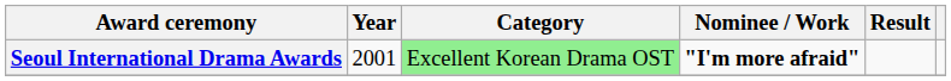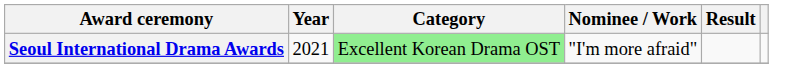 <table class="wikitable plainrowheaders sortable">
 <tr>
 <th scope="col">Award ceremony</th>
 <th scope="col">Year</th>
 <th scope="col">Category</th>
 <th scope="col">Nominee / Work</th>
 <th scope="col">Result</th>
 <th scope="col" class="unsortable"></th>
 </tr>
 <tr>
 <th scope="row"><a href='#'>Seoul International Drama Awards</a></th>
-<td style="text-align:center">2001</td>
+<td style="text-align:center">2021</td>
 <td style="background: lightgreen;">Excellent Korean Drama OST</td>
-<td><strong>"I'm more afraid"</strong></td>
+<td>"I'm more afraid"</td>
 <td></td>
 <td style="text-align:center"></td>
 </tr>
 <tr>
 </tr>
 </table>
